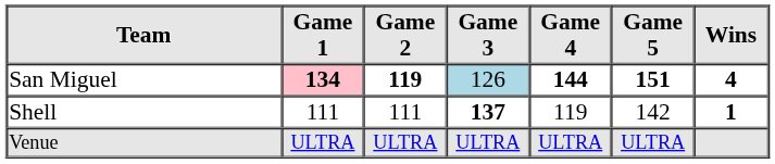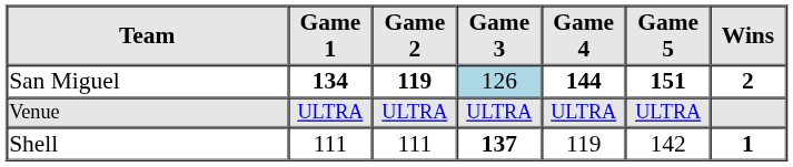 <table border="1" cellspacing="0"  style="width:525px; margin:auto;">
 <tr style="text-align:center; background:#e6e6e6;">
 <th style="text-align:center; width:30%;">Team</th>
 <th width=8%>Game 1</th>
 <th width=8%>Game 2</th>
 <th width=8%>Game 3</th>
 <th width=8%>Game 4</th>
 <th width=8%>Game 5</th>
 <th width=8%>Wins</th>
 </tr>
 <tr style="text-align:center;">
 <td align=left>San Miguel</td>
-<td style="background: pink;"><strong>134</strong></td>
+<td><strong>134</strong></td>
 <td><strong>119</strong></td>
 <td style="background: lightblue;">126</td>
 <td><strong>144</strong></td>
 <td><strong>151</strong></td>
-<td><strong>4</strong></td>
+<td><strong>2</strong></td>
+</tr>
+<tr style="text-align:center; font-size:85%; background:#e6e6e6;">
+<td align=left>Venue</td>
+<td><a href='#'>ULTRA</a></td>
+<td><a href='#'>ULTRA</a></td>
+<td><a href='#'>ULTRA</a></td>
+<td><a href='#'>ULTRA</a></td>
+<td><a href='#'>ULTRA</a></td>
+<td></td>
 </tr>
 <tr style="text-align:center;">
 <td align=left>Shell</td>
 <td>111</td>
 <td>111</td>
 <td><strong>137</strong></td>
 <td>119</td>
 <td>142</td>
 <td><strong>1</strong></td>
 </tr>
-<tr style="text-align:center; font-size:85%; background:#e6e6e6;">
-<td align=left>Venue</td>
-<td><a href='#'>ULTRA</a></td>
-<td><a href='#'>ULTRA</a></td>
-<td><a href='#'>ULTRA</a></td>
-<td><a href='#'>ULTRA</a></td>
-<td><a href='#'>ULTRA</a></td>
-<td></td>
-</tr>
 </table>
